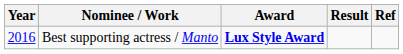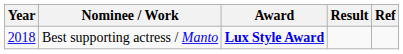 <table class="wikitable">
 <tr>
 <th>Year</th>
 <th>Nominee / Work</th>
 <th>Award</th>
 <th>Result</th>
 <th>Ref</th>
 </tr>
 <tr>
-<td><a href='#'>2016</a></td>
+<td><a href='#'>2018</a></td>
 <td>Best supporting actress / <em><a href='#'>Manto</a></em></td>
 <td><strong><a href='#'>Lux Style Award</a></strong></td>
 <td></td>
 <td></td>
 </tr>
 </table>
